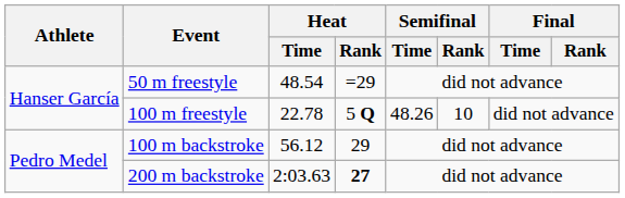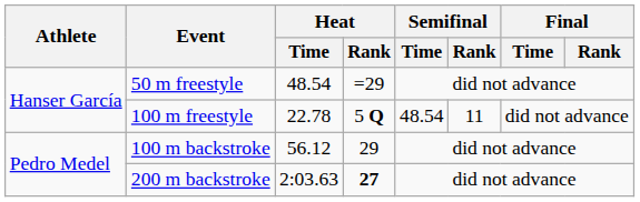 <table class=wikitable style="font-size:90%">
 <tr>
 <th rowspan=2>Athlete</th>
 <th rowspan=2>Event</th>
 <th colspan="2">Heat</th>
 <th colspan="2">Semifinal</th>
 <th colspan="2">Final</th>
 </tr>
 <tr style="font-size:95%">
 <th>Time</th>
 <th>Rank</th>
 <th>Time</th>
 <th>Rank</th>
 <th>Time</th>
 <th>Rank</th>
 </tr>
 <tr align=center>
 <td align=left rowspan=2><a href='#'>Hanser García</a></td>
 <td align=left><a href='#'>50 m freestyle</a></td>
 <td>48.54</td>
 <td>=29</td>
 <td colspan=4>did not advance</td>
 </tr>
 <tr align=center>
 <td align=left><a href='#'>100 m freestyle</a></td>
 <td>22.78</td>
 <td>5 <strong>Q</strong></td>
-<td>48.26</td>
-<td>10</td>
+<td>48.54</td>
+<td>11</td>
 <td colspan=2>did not advance</td>
 </tr>
 <tr align=center>
 <td align=left rowspan=2><a href='#'>Pedro Medel</a></td>
 <td align=left><a href='#'>100 m backstroke</a></td>
 <td>56.12</td>
 <td>29</td>
 <td colspan=4>did not advance</td>
 </tr>
 <tr align=center>
 <td align=left><a href='#'>200 m backstroke</a></td>
 <td>2:03.63</td>
 <td><strong>27</strong></td>
 <td colspan=4>did not advance</td>
 </tr>
 </table>
